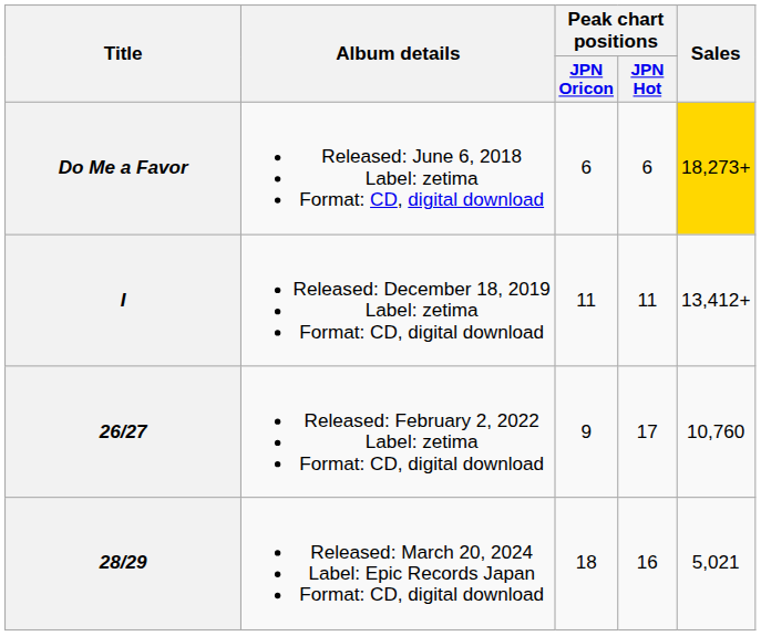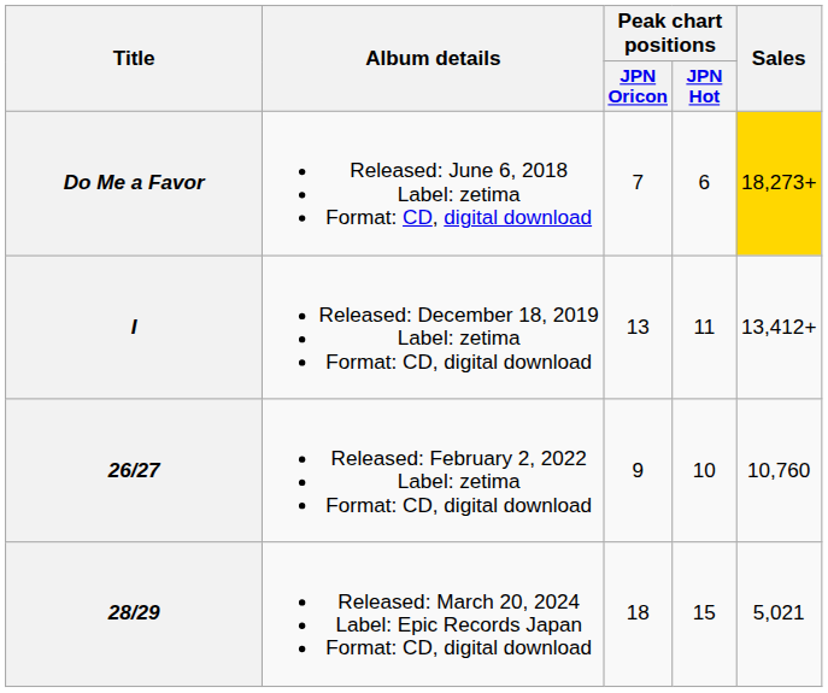 <table class="wikitable plainrowheaders" style="text-align:center;">
 <tr>
 <th scope="col" rowspan="2" style="width:12em;">Title</th>
 <th scope="col" rowspan="2">Album details</th>
 <th scope="col" colspan="2">Peak chart positions</th>
 <th scope="col" rowspan="2">Sales</th>
 </tr>
 <tr>
 <th scope="col" style="width:3em;font-size:90%;"><a href='#'>JPN<br>Oricon</a></th>
 <th scope="col" style="width:3em;font-size:90%;"><a href='#'>JPN<br>Hot</a></th>
 </tr>
 <tr>
 <th scope="row"><em>Do Me a Favor</em></th>
 <td><br><ul><li>Released: June 6, 2018</li><li>Label: zetima</li><li>Format: <a href='#'>CD</a>, <a href='#'>digital download</a></li></ul></td>
-<td>6</td>
+<td>7</td>
 <td>6</td>
 <td style="background: gold;">18,273+</td>
 </tr>
 <tr>
 <th scope="row"><em>I</em></th>
 <td><br><ul><li>Released: December 18, 2019</li><li>Label: zetima</li><li>Format: CD, digital download</li></ul></td>
-<td>11</td>
+<td>13</td>
 <td>11</td>
 <td>13,412+</td>
 </tr>
 <tr>
 <th scope="row"><em>26/27</em></th>
 <td><br><ul><li>Released: February 2, 2022</li><li>Label: zetima</li><li>Format: CD, digital download</li></ul></td>
 <td>9</td>
-<td>17</td>
+<td>10</td>
 <td>10,760</td>
 </tr>
 <tr>
 <th scope="row"><em>28/29</em></th>
 <td><br><ul><li>Released: March 20, 2024</li><li>Label: Epic Records Japan</li><li>Format: CD, digital download</li></ul></td>
 <td>18</td>
-<td>16</td>
+<td>15</td>
 <td>5,021</td>
 </tr>
 </table>
